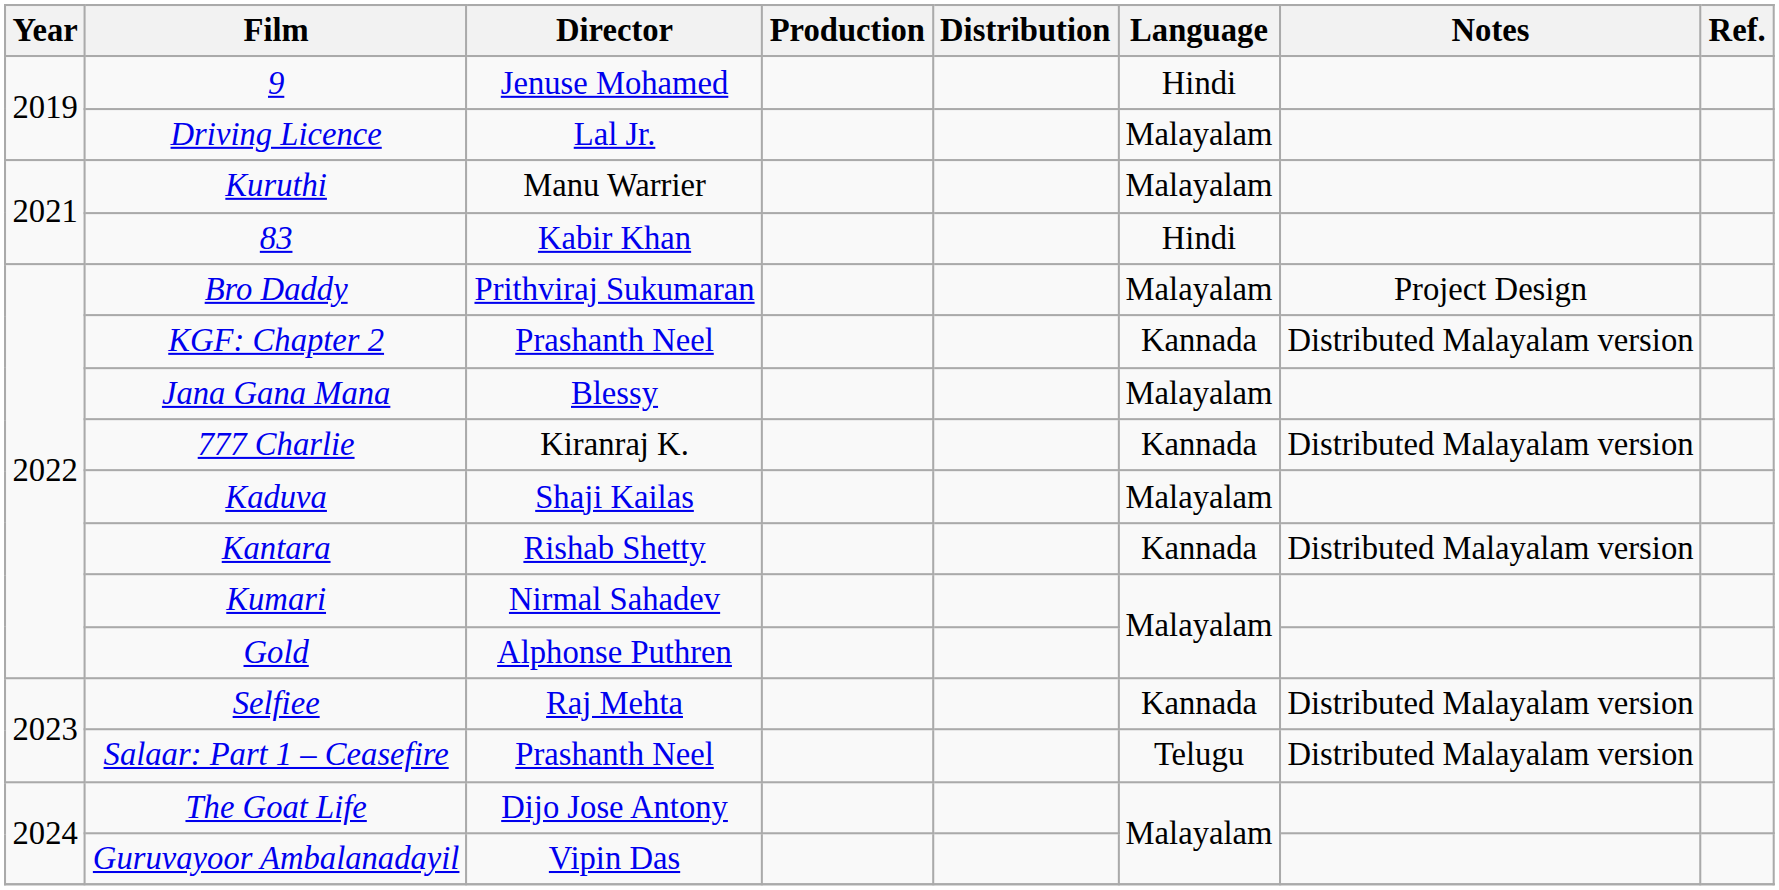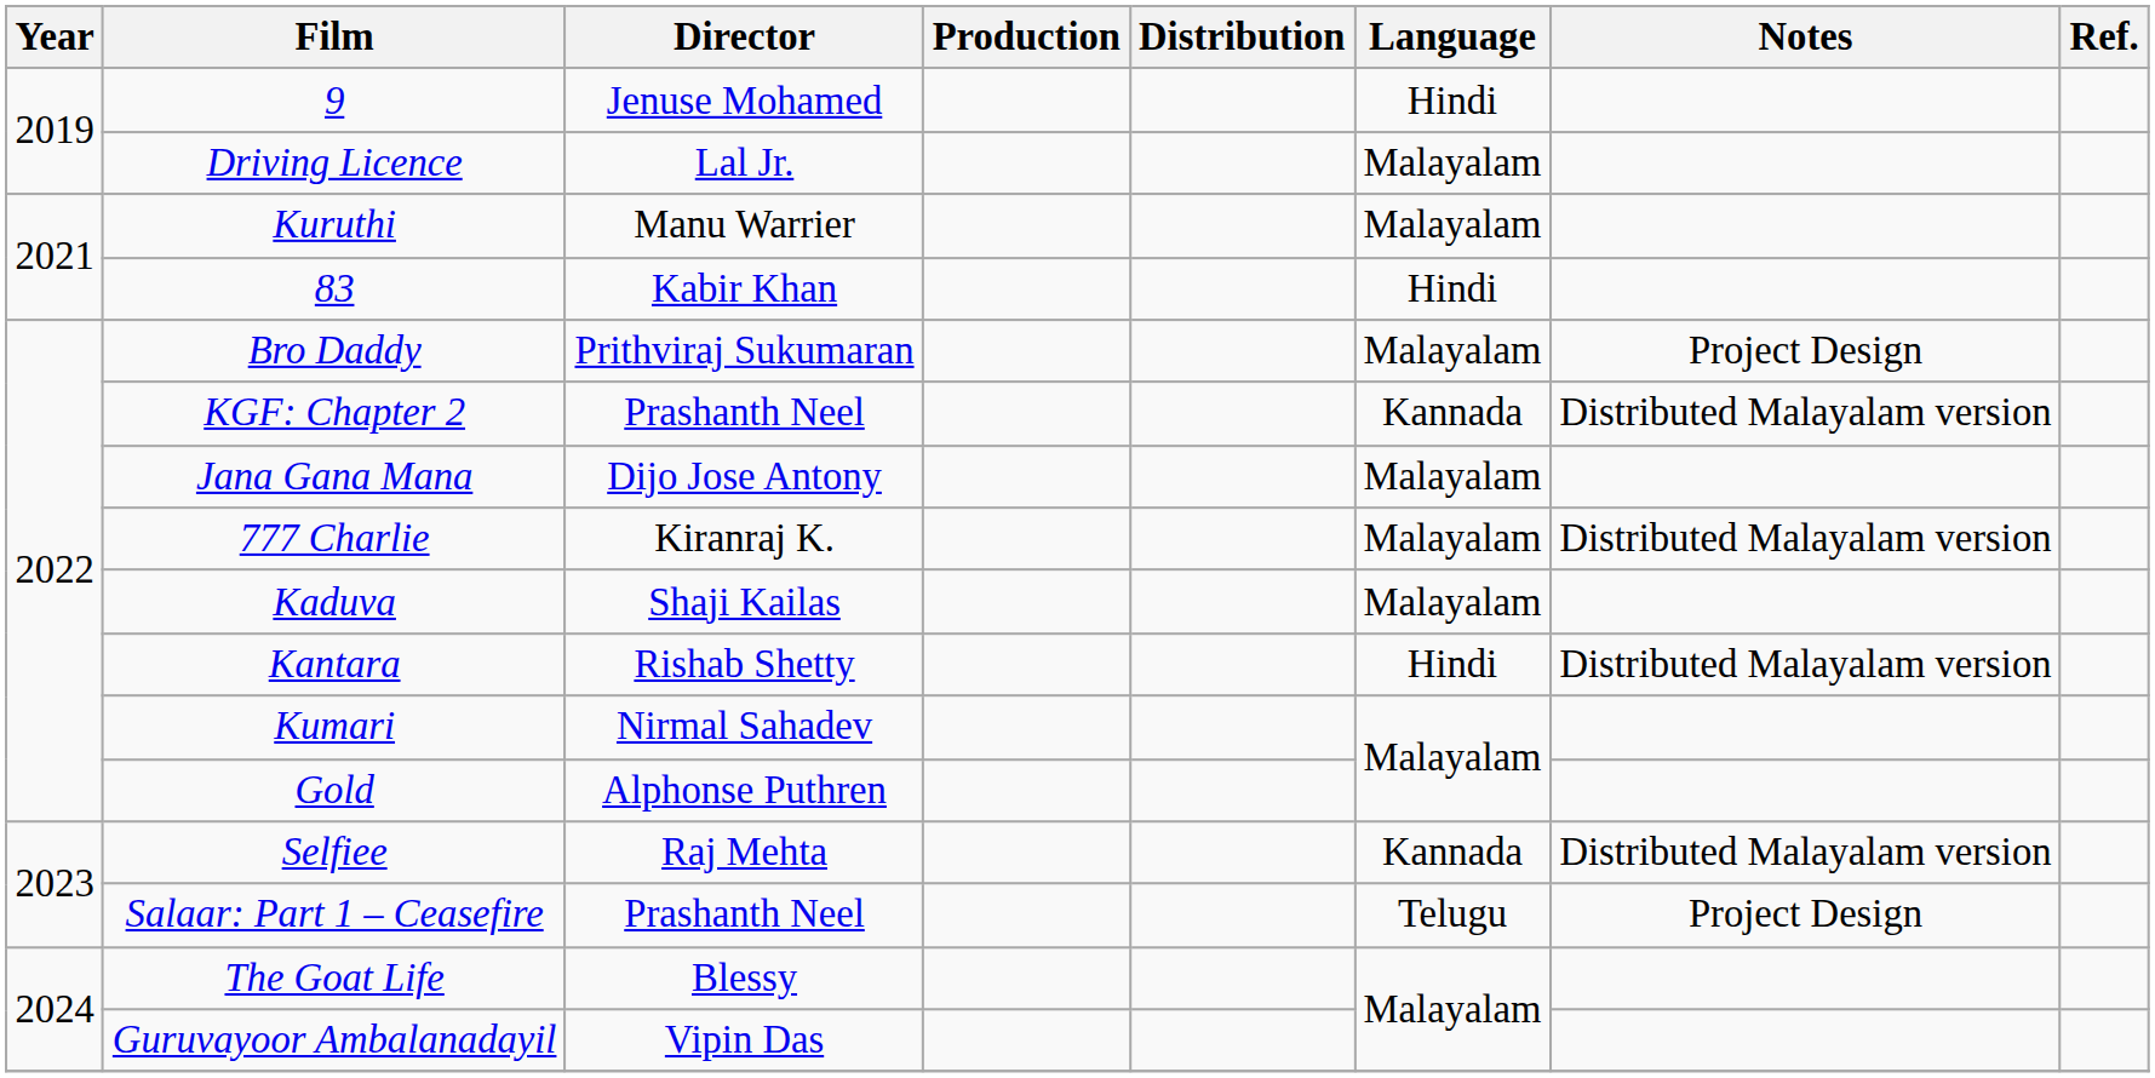 <table class="wikitable sortable" style="text-align: center;font-size:100%">
 <tr>
 <th>Year</th>
 <th>Film</th>
 <th>Director</th>
 <th>Production</th>
 <th>Distribution</th>
 <th>Language</th>
 <th>Notes</th>
 <th>Ref.</th>
 </tr>
 <tr>
 <td rowspan="2">2019</td>
 <td><a href='#'><em>9</em></a></td>
 <td><a href='#'>Jenuse Mohamed</a></td>
 <td></td>
 <td></td>
 <td>Hindi</td>
 <td></td>
 <td></td>
 </tr>
 <tr>
 <td><a href='#'><em>Driving Licence</em></a></td>
 <td><a href='#'>Lal Jr.</a></td>
 <td></td>
 <td></td>
 <td>Malayalam</td>
 <td></td>
 <td></td>
 </tr>
 <tr>
 <td rowspan="2">2021</td>
 <td><em><a href='#'>Kuruthi</a></em></td>
 <td>Manu Warrier</td>
 <td></td>
 <td></td>
 <td>Malayalam</td>
 <td></td>
 <td></td>
 </tr>
 <tr>
 <td><a href='#'><em>83</em></a></td>
 <td><a href='#'>Kabir Khan</a></td>
 <td></td>
 <td></td>
 <td>Hindi</td>
 <td></td>
 <td></td>
 </tr>
 <tr>
 <td rowspan="8">2022</td>
 <td><em><a href='#'>Bro Daddy</a></em></td>
 <td><a href='#'>Prithviraj Sukumaran</a></td>
 <td></td>
 <td></td>
 <td>Malayalam</td>
 <td>Project Design</td>
 <td></td>
 </tr>
 <tr>
 <td><em><a href='#'>KGF: Chapter 2</a></em></td>
 <td><a href='#'>Prashanth Neel</a></td>
 <td></td>
 <td></td>
 <td>Kannada</td>
 <td>Distributed Malayalam version</td>
 <td></td>
 </tr>
 <tr>
 <td><a href='#'><em>Jana Gana Mana</em></a></td>
-<td><a href='#'>Blessy</a></td>
+<td><a href='#'>Dijo Jose Antony</a></td>
 <td></td>
 <td></td>
 <td>Malayalam</td>
 <td></td>
 <td></td>
 </tr>
 <tr>
 <td><em><a href='#'>777 Charlie</a></em></td>
 <td>Kiranraj K.</td>
 <td></td>
 <td></td>
-<td>Kannada</td>
+<td>Malayalam</td>
 <td>Distributed Malayalam version</td>
 <td></td>
 </tr>
 <tr>
 <td><em><a href='#'>Kaduva</a></em></td>
 <td><a href='#'>Shaji Kailas</a></td>
 <td></td>
 <td></td>
 <td>Malayalam</td>
 <td></td>
 <td></td>
 </tr>
 <tr>
 <td><a href='#'><em>Kantara</em></a></td>
 <td><a href='#'>Rishab Shetty</a></td>
 <td></td>
 <td></td>
-<td>Kannada</td>
+<td>Hindi</td>
 <td>Distributed Malayalam version</td>
 <td></td>
 </tr>
 <tr>
 <td><a href='#'><em>Kumari</em></a></td>
 <td><a href='#'>Nirmal Sahadev</a></td>
 <td></td>
 <td></td>
 <td rowspan="2">Malayalam</td>
 <td></td>
 <td></td>
 </tr>
 <tr>
 <td><a href='#'><em>Gold</em></a></td>
 <td><a href='#'>Alphonse Puthren</a></td>
 <td></td>
 <td></td>
 <td></td>
 <td></td>
 </tr>
 <tr>
 <td rowspan="2">2023</td>
 <td><em><a href='#'>Selfiee</a></em></td>
 <td><a href='#'>Raj Mehta</a></td>
 <td></td>
 <td></td>
 <td>Kannada</td>
 <td>Distributed Malayalam version</td>
 <td></td>
 </tr>
 <tr>
 <td><em><a href='#'>Salaar: Part 1 – Ceasefire</a></em></td>
 <td><a href='#'>Prashanth Neel</a></td>
 <td></td>
 <td></td>
 <td>Telugu</td>
-<td>Distributed Malayalam version</td>
+<td>Project Design</td>
 <td></td>
 </tr>
 <tr>
 <td rowspan="2">2024</td>
 <td><em><a href='#'>The Goat Life</a></em></td>
-<td><a href='#'>Dijo Jose Antony</a></td>
+<td><a href='#'>Blessy</a></td>
 <td></td>
 <td></td>
 <td rowspan="2">Malayalam</td>
 <td></td>
 <td></td>
 </tr>
 <tr>
 <td><em><a href='#'>Guruvayoor Ambalanadayil</a></em></td>
 <td><a href='#'>Vipin Das</a></td>
 <td></td>
 <td></td>
 <td></td>
 <td></td>
 </tr>
 <tr>
 </tr>
 </table>
